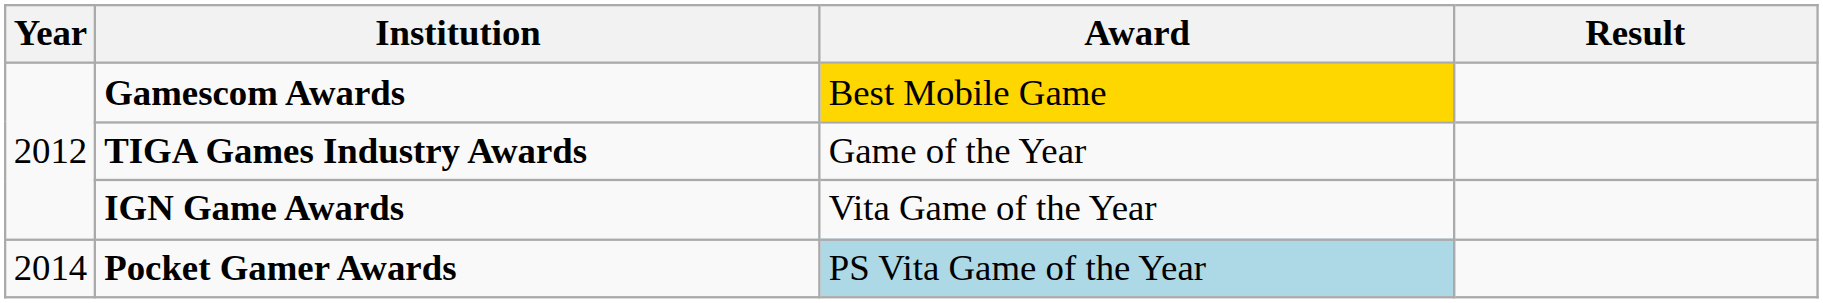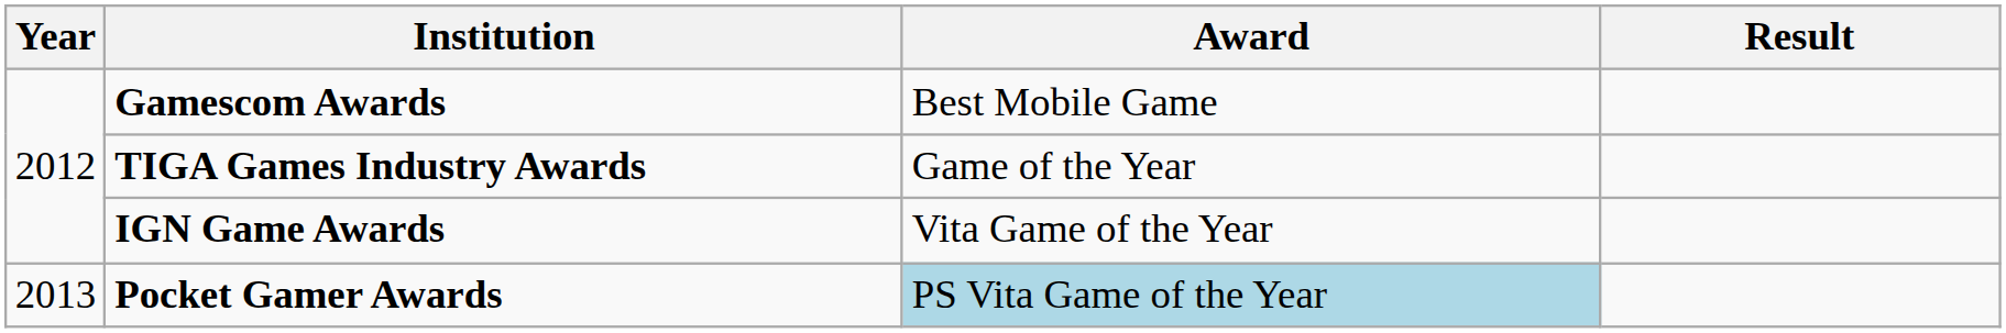 <table class="wikitable">
 <tr>
 <th style="width:5%;">Year</th>
 <th style="width:40%;">Institution</th>
 <th style="width:35%;">Award</th>
 <th style="width:20%;">Result</th>
 </tr>
 <tr>
 <td rowspan="3">2012</td>
 <td><strong>Gamescom Awards</strong></td>
-<td style="background: gold;">Best Mobile Game</td>
+<td>Best Mobile Game</td>
 <td></td>
 </tr>
 <tr>
 <td><strong>TIGA Games Industry Awards</strong></td>
 <td>Game of the Year</td>
 <td></td>
 </tr>
 <tr>
 <td><strong>IGN Game Awards</strong></td>
 <td>Vita Game of the Year</td>
 <td></td>
 </tr>
 <tr>
-<td>2014</td>
+<td>2013</td>
 <td><strong>Pocket Gamer Awards</strong></td>
 <td style="background: lightblue;">PS Vita Game of the Year</td>
 <td></td>
 </tr>
 </table>
